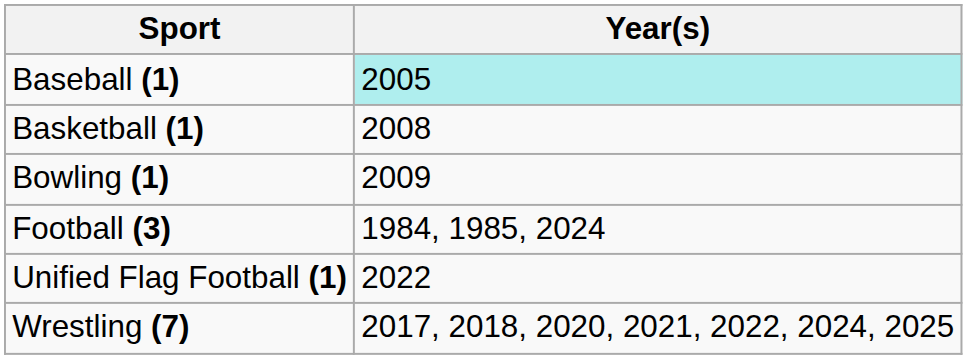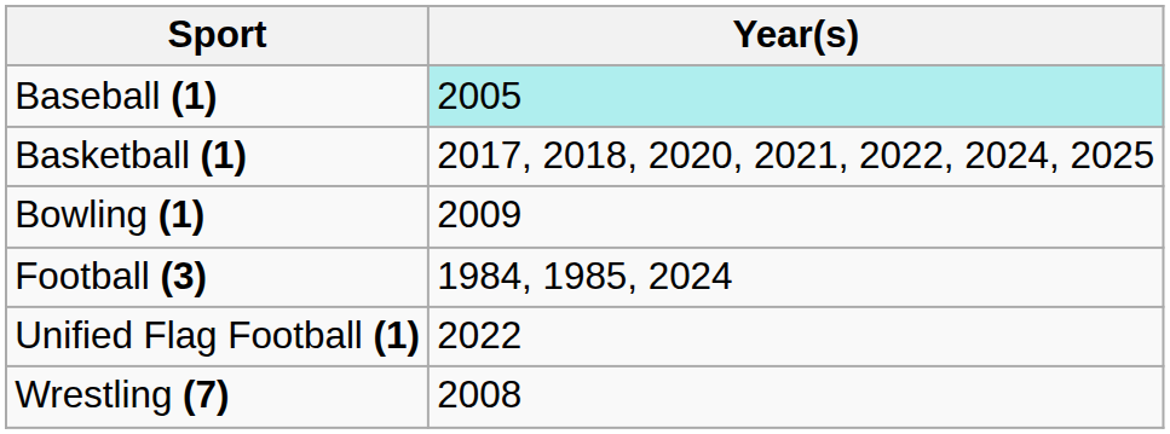 <table class="wikitable">
 <tr>
 <th>Sport</th>
 <th>Year(s)</th>
 </tr>
 <tr>
 <td>Baseball <strong>(1)</strong></td>
 <td style="background: paleturquoise;">2005</td>
 </tr>
 <tr>
 <td>Basketball <strong>(1)</strong></td>
-<td>2008</td>
+<td>2017, 2018, 2020, 2021, 2022, 2024, 2025</td>
 </tr>
 <tr>
 <td>Bowling <strong>(1)</strong></td>
 <td>2009</td>
 </tr>
 <tr>
 <td>Football <strong>(3)</strong></td>
 <td>1984, 1985, 2024</td>
 </tr>
 <tr>
 <td>Unified Flag Football <strong>(1)</strong></td>
 <td>2022</td>
 </tr>
 <tr>
 <td>Wrestling <strong>(7)</strong></td>
-<td>2017, 2018, 2020, 2021, 2022, 2024, 2025</td>
+<td>2008</td>
 </tr>
 </table>
